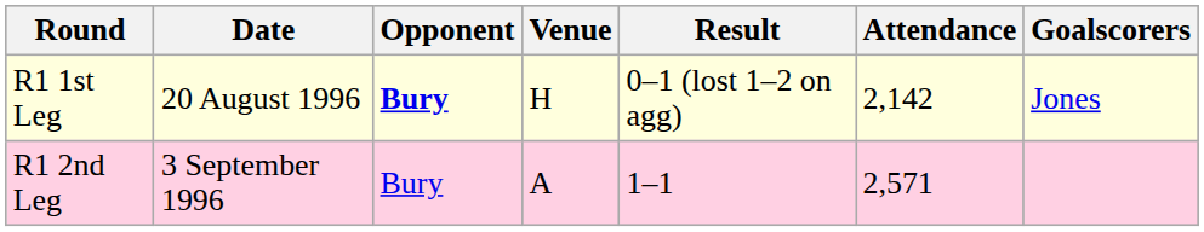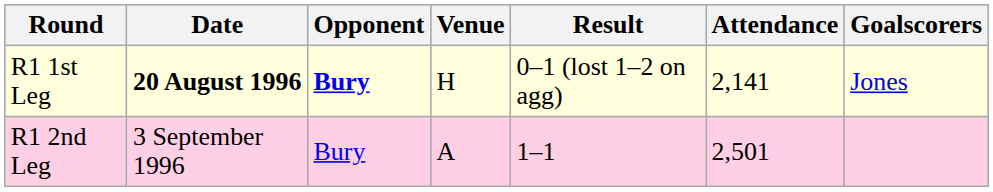 <table class="wikitable">
 <tr>
 <th>Round</th>
 <th>Date</th>
 <th>Opponent</th>
 <th>Venue</th>
 <th>Result</th>
 <th>Attendance</th>
 <th>Goalscorers</th>
 </tr>
 <tr style="background-color: #ffffdd;">
 <td>R1 1st Leg</td>
-<td>20 August 1996</td>
+<td><strong>20 August 1996</strong></td>
 <td><strong><a href='#'>Bury</a></strong></td>
 <td>H</td>
 <td>0–1 (lost 1–2 on agg)</td>
-<td>2,142</td>
+<td>2,141</td>
 <td><a href='#'>Jones</a></td>
 </tr>
 <tr style="background-color: #ffd0e3;">
 <td>R1 2nd Leg</td>
 <td>3 September 1996</td>
 <td><a href='#'>Bury</a></td>
 <td>A</td>
 <td>1–1</td>
-<td>2,571</td>
+<td>2,501</td>
 <td></td>
 </tr>
 </table>
